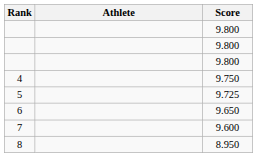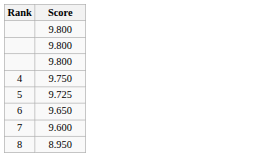 <table class=wikitable style="text-align:center">
 <tr>
 <th width=40>Rank</th>
-<th width=250>Athlete</th>
 <th width=70>Score</th>
 </tr>
 <tr>
 <td></td>
-<td align=left></td>
 <td>9.800</td>
 </tr>
 <tr>
 <td></td>
-<td align=left></td>
 <td>9.800</td>
 </tr>
 <tr>
 <td></td>
-<td align=left></td>
 <td>9.800</td>
 </tr>
 <tr>
 <td>4</td>
-<td align=left></td>
 <td>9.750</td>
 </tr>
 <tr>
 <td>5</td>
-<td align=left></td>
 <td>9.725</td>
 </tr>
 <tr>
 <td>6</td>
-<td align=left></td>
 <td>9.650</td>
 </tr>
 <tr>
 <td>7</td>
-<td align=left></td>
 <td>9.600</td>
 </tr>
 <tr>
 <td>8</td>
-<td align=left></td>
 <td>8.950</td>
 </tr>
 </table>
